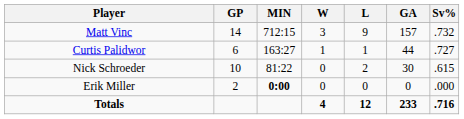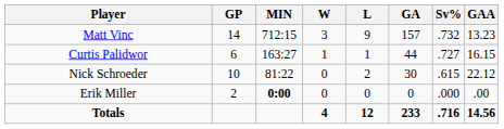 <table class="wikitable sortable" width="50%">
 <tr align="center"  bgcolor="#dddddd">
 <th width="50%">Player</th>
 <th width="10%">GP</th>
 <th width="10%">MIN</th>
 <th width="10%">W</th>
 <th width="10%">L</th>
 <th width="10%">GA</th>
 <th width="10%">Sv%</th>
+<th width="10%">GAA</th>
 </tr>
 <tr align=center>
 <td><a href='#'>Matt Vinc</a></td>
 <td>14</td>
 <td>712:15</td>
 <td>3</td>
 <td>9</td>
 <td>157</td>
 <td>.732</td>
+<td>13.23</td>
 </tr>
 <tr align=center>
 <td><a href='#'>Curtis Palidwor</a></td>
 <td>6</td>
 <td>163:27</td>
 <td>1</td>
 <td>1</td>
 <td>44</td>
 <td>.727</td>
+<td>16.15</td>
 </tr>
 <tr align=center>
 <td>Nick Schroeder</td>
 <td>10</td>
 <td>81:22</td>
 <td>0</td>
 <td>2</td>
 <td>30</td>
 <td>.615</td>
+<td>22.12</td>
 </tr>
 <tr align=center>
 <td>Erik Miller</td>
 <td>2</td>
 <td><strong>0:00</strong></td>
 <td>0</td>
 <td>0</td>
 <td>0</td>
 <td>.000</td>
+<td>.00</td>
 </tr>
 <tr align=center>
 <td><strong>Totals</strong></td>
 <td></td>
 <td></td>
 <td><strong>4</strong></td>
 <td><strong>12</strong></td>
 <td><strong> 233</strong></td>
 <td><strong> .716</strong></td>
+<td><strong> 14.56</strong></td>
 </tr>
 </table>
